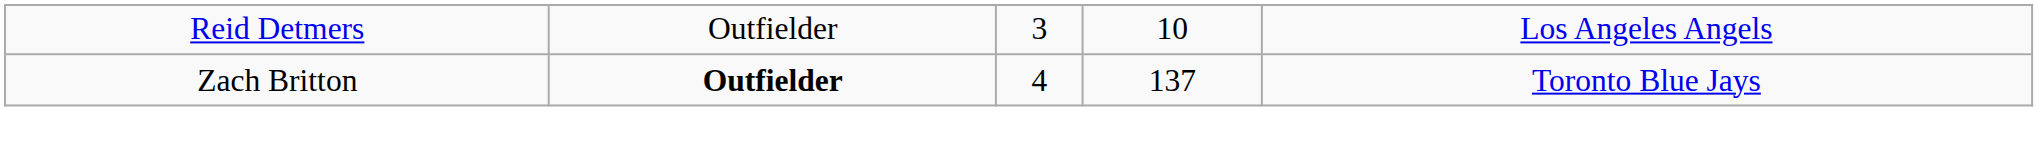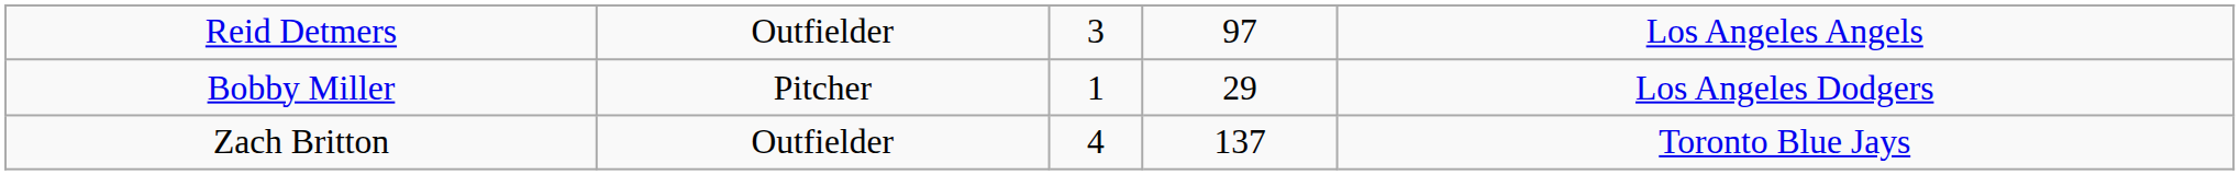 <table class="wikitable" width="65%">
 <tr align="center">
 </tr>
 <tr align="center" bgcolor="">
 <td><a href='#'>Reid Detmers</a></td>
 <td>Outfielder</td>
 <td>3</td>
-<td>10</td>
+<td>97</td>
 <td><a href='#'>Los Angeles Angels</a></td>
 </tr>
 <tr align="center" bgcolor="">
+<td><a href='#'>Bobby Miller</a></td>
+<td>Pitcher</td>
+<td>1</td>
+<td>29</td>
+<td><a href='#'>Los Angeles Dodgers</a></td>
+</tr>
+<tr align="center" bgcolor="">
 <td>Zach Britton</td>
-<td><strong>Outfielder</strong></td>
+<td>Outfielder</td>
 <td>4</td>
 <td>137</td>
 <td><a href='#'>Toronto Blue Jays</a></td>
 </tr>
 </table>
